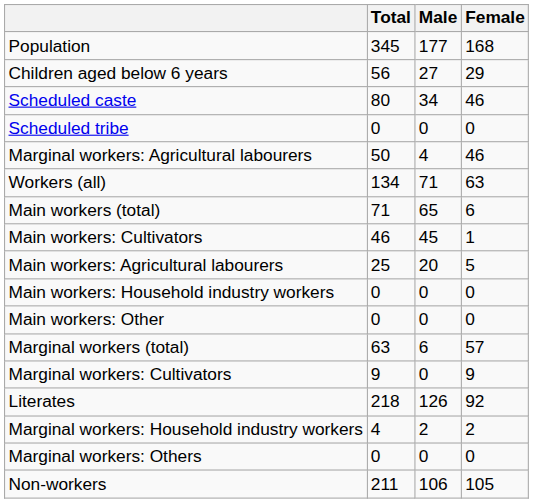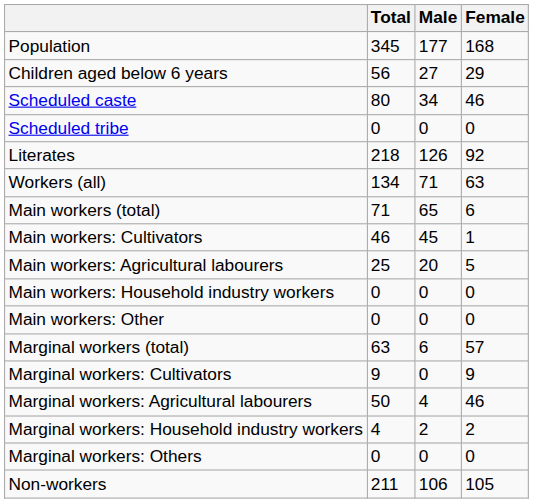 <table class="wikitable sortable">
 <tr>
 <th></th>
 <th>Total</th>
 <th>Male</th>
 <th>Female</th>
 </tr>
 <tr>
 <td>Population</td>
 <td>345</td>
 <td>177</td>
 <td>168</td>
 </tr>
 <tr>
 <td>Children aged below 6 years</td>
 <td>56</td>
 <td>27</td>
 <td>29</td>
 </tr>
 <tr>
 <td><a href='#'>Scheduled caste</a></td>
 <td>80</td>
 <td>34</td>
 <td>46</td>
 </tr>
 <tr>
 <td><a href='#'>Scheduled tribe</a></td>
 <td>0</td>
 <td>0</td>
 <td>0</td>
 </tr>
 <tr>
-<td>Marginal workers: Agricultural labourers</td>
-<td>50</td>
-<td>4</td>
-<td>46</td>
+<td>Literates</td>
+<td>218</td>
+<td>126</td>
+<td>92</td>
 </tr>
 <tr>
 <td>Workers (all)</td>
 <td>134</td>
 <td>71</td>
 <td>63</td>
 </tr>
 <tr>
 <td>Main workers (total)</td>
 <td>71</td>
 <td>65</td>
 <td>6</td>
 </tr>
 <tr>
 <td>Main workers: Cultivators</td>
 <td>46</td>
 <td>45</td>
 <td>1</td>
 </tr>
 <tr>
 <td>Main workers: Agricultural labourers</td>
 <td>25</td>
 <td>20</td>
 <td>5</td>
 </tr>
 <tr>
 <td>Main workers: Household industry workers</td>
 <td>0</td>
 <td>0</td>
 <td>0</td>
 </tr>
 <tr>
 <td>Main workers: Other</td>
 <td>0</td>
 <td>0</td>
 <td>0</td>
 </tr>
 <tr>
 <td>Marginal workers (total)</td>
 <td>63</td>
 <td>6</td>
 <td>57</td>
 </tr>
 <tr>
 <td>Marginal workers: Cultivators</td>
 <td>9</td>
 <td>0</td>
 <td>9</td>
 </tr>
 <tr>
-<td>Literates</td>
-<td>218</td>
-<td>126</td>
-<td>92</td>
+<td>Marginal workers: Agricultural labourers</td>
+<td>50</td>
+<td>4</td>
+<td>46</td>
 </tr>
 <tr>
 <td>Marginal workers: Household industry workers</td>
 <td>4</td>
 <td>2</td>
 <td>2</td>
 </tr>
 <tr>
 <td>Marginal workers: Others</td>
 <td>0</td>
 <td>0</td>
 <td>0</td>
 </tr>
 <tr>
 <td>Non-workers</td>
 <td>211</td>
 <td>106</td>
 <td>105</td>
 </tr>
 </table>
